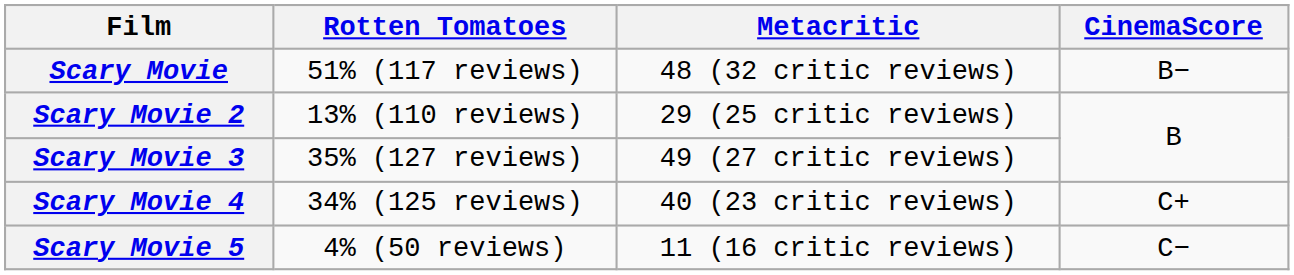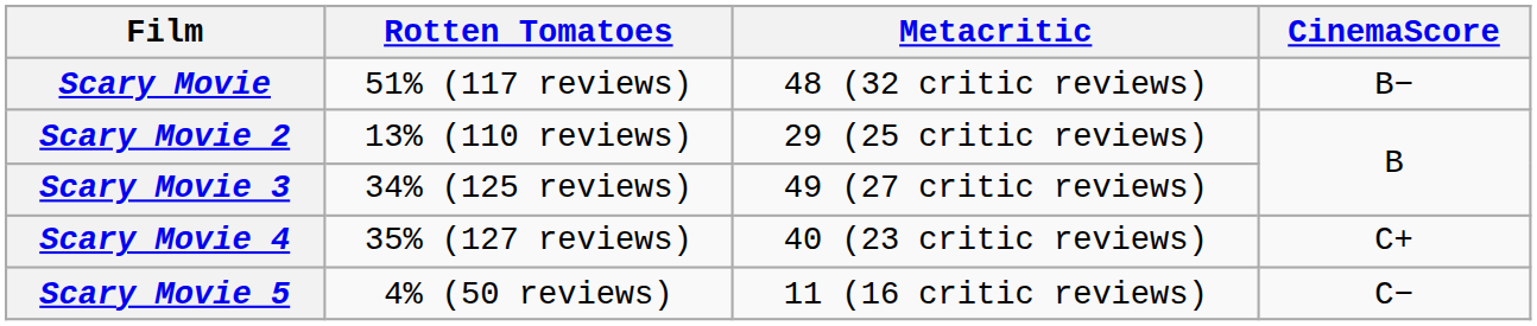 <table class="wikitable plainrowheaders"  style="text-align:center; width:99%;">
 <tr>
 <th><strong>Film</strong></th>
 <th><strong><a href='#'>Rotten Tomatoes</a></strong></th>
 <th><strong><a href='#'>Metacritic</a></strong></th>
 <th><strong><a href='#'>CinemaScore</a></strong></th>
 </tr>
 <tr>
 <th scope="row"><em><a href='#'>Scary Movie</a></em></th>
 <td>51% (117 reviews)</td>
 <td>48 (32 critic reviews)</td>
 <td>B−</td>
 </tr>
 <tr>
 <th scope="row"><em><a href='#'>Scary Movie 2</a></em></th>
 <td>13% (110 reviews)</td>
 <td>29 (25 critic reviews)</td>
 <td rowspan="2">B</td>
 </tr>
 <tr>
 <th scope="row"><em><a href='#'>Scary Movie 3</a></em></th>
-<td>35% (127 reviews)</td>
+<td>34% (125 reviews)</td>
 <td>49 (27 critic reviews)</td>
 </tr>
 <tr>
 <th scope="row"><em><a href='#'>Scary Movie 4</a></em></th>
-<td>34% (125 reviews)</td>
+<td>35% (127 reviews)</td>
 <td>40 (23 critic reviews)</td>
 <td>C+</td>
 </tr>
 <tr>
 <th scope="row"><em><a href='#'>Scary Movie 5</a></em></th>
 <td>4% (50 reviews)</td>
 <td>11 (16 critic reviews)</td>
 <td>C−</td>
 </tr>
 </table>
